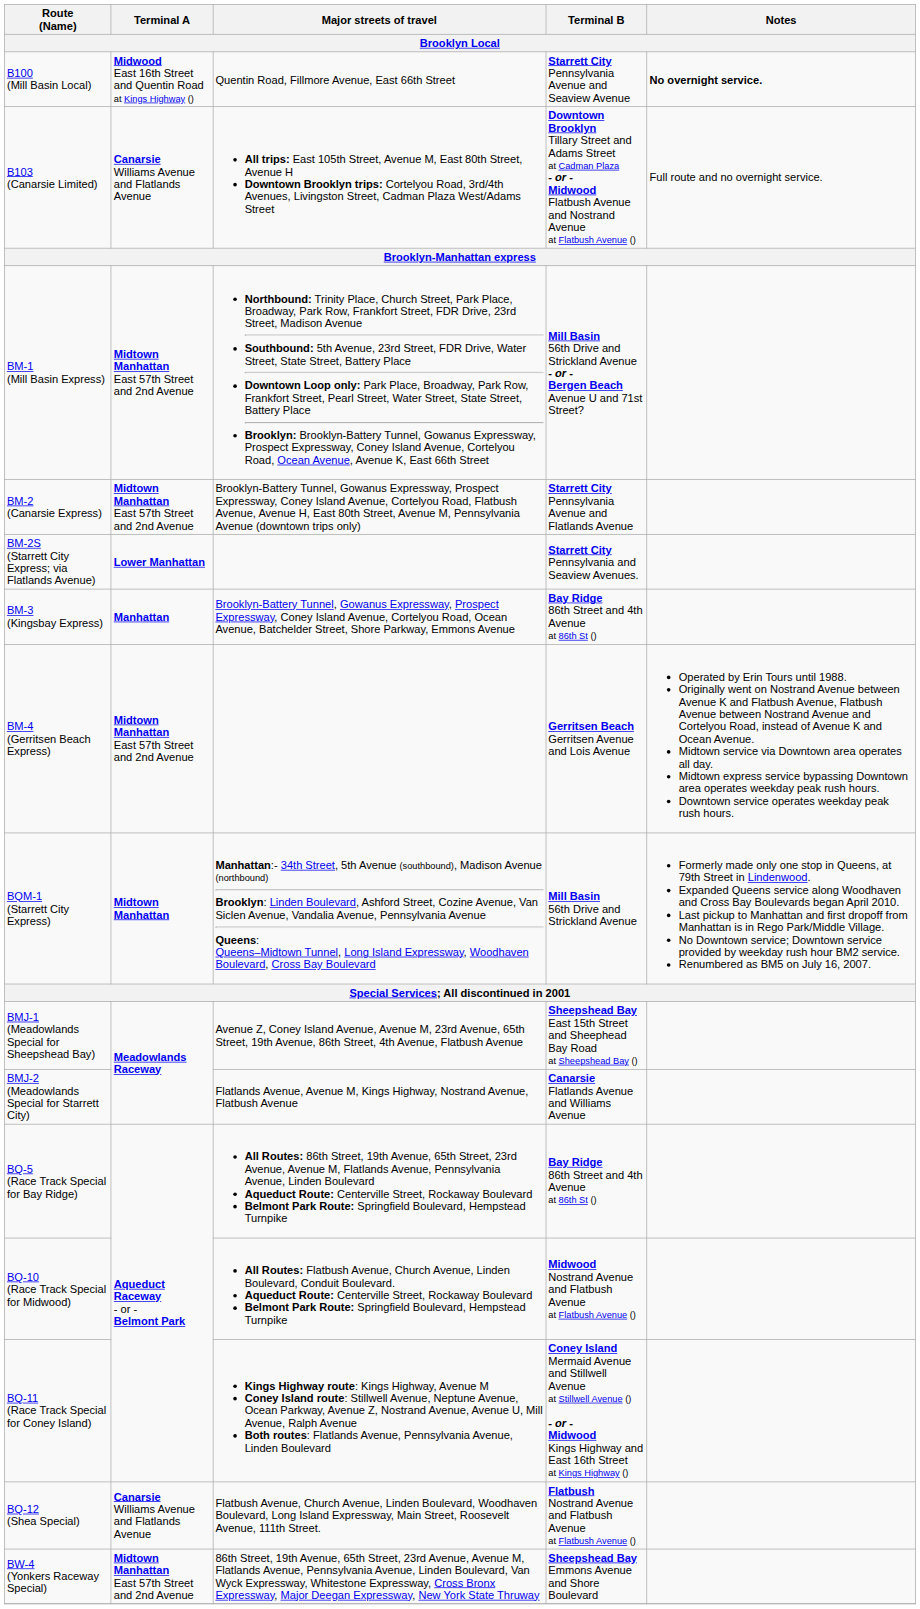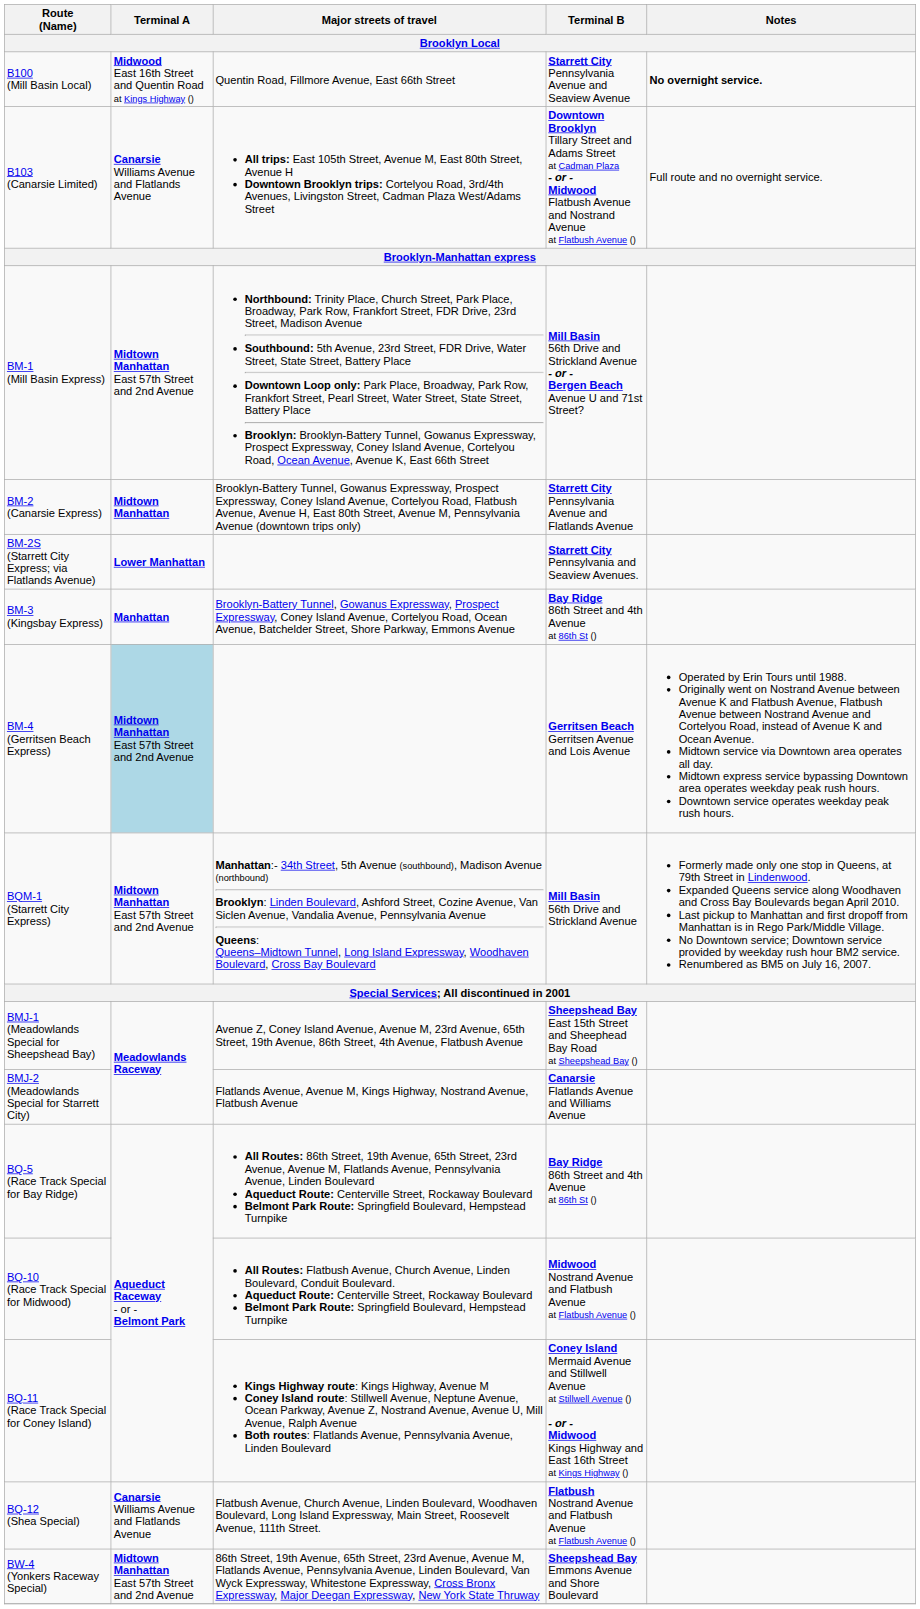 <table class="wikitable sortable"  style="font-size: 95%;" |>
 <tr>
 <th>Route<br>(Name)</th>
 <th>Terminal A</th>
 <th>Major streets of travel</th>
 <th>Terminal B</th>
 <th>Notes</th>
 </tr>
 <tr>
 <th colspan=5><a href='#'>Brooklyn Local</a></th>
 </tr>
 <tr>
 <td><a href='#'>B100</a><br>(Mill Basin Local)</td>
 <td><strong><a href='#'>Midwood</a></strong><br><div>East 16th Street and Quentin Road<br><small>at <a href='#'>Kings Highway</a> ()</small></div></td>
 <td>Quentin Road, Fillmore Avenue, East 66th Street</td>
 <td><strong><a href='#'>Starrett City</a></strong><br>Pennsylvania Avenue and Seaview Avenue</td>
 <td><strong>No overnight service.</strong></td>
 </tr>
 <tr>
 <td><a href='#'>B103</a><br>(Canarsie Limited)</td>
 <td><strong><a href='#'>Canarsie</a></strong><br>Williams Avenue and Flatlands Avenue</td>
 <td><br><ul><li><strong>All trips:</strong> East 105th Street, Avenue M, East 80th Street, Avenue H</li><li><strong>Downtown Brooklyn trips:</strong> Cortelyou Road, 3rd/4th Avenues, Livingston Street, Cadman Plaza West/Adams Street</li></ul></td>
 <td><strong><a href='#'>Downtown Brooklyn</a></strong><br><div>Tillary Street and Adams Street<br><small>at <a href='#'>Cadman Plaza</a></small></div><strong><em>- or -</em></strong><br><strong><a href='#'>Midwood</a></strong><br><div>Flatbush Avenue and Nostrand Avenue<br><small>at <a href='#'>Flatbush Avenue</a> ()</small></div></td>
 <td>Full route and no overnight service.</td>
 </tr>
 <tr>
 <th colspan=5><a href='#'>Brooklyn-Manhattan express</a></th>
 </tr>
 <tr>
 <td><a href='#'>BM-1</a><br>(Mill Basin Express)</td>
 <td><strong><a href='#'>Midtown Manhattan</a></strong><br>East 57th Street and 2nd Avenue</td>
 <td><br><ul><li><strong>Northbound:</strong> Trinity Place, Church Street, Park Place, Broadway, Park Row, Frankfort Street, FDR Drive, 23rd Street, Madison Avenue<hr></li><li><strong>Southbound:</strong> 5th Avenue, 23rd Street, FDR Drive, Water Street, State Street, Battery Place<hr></li><li><strong>Downtown Loop only:</strong> Park Place, Broadway, Park Row, Frankfort Street, Pearl Street, Water Street, State Street, Battery Place<hr></li><li><strong>Brooklyn:</strong> Brooklyn-Battery Tunnel, Gowanus Expressway, Prospect Expressway, Coney Island Avenue, Cortelyou Road, <a href='#'>Ocean Avenue</a>, Avenue K, East 66th Street</li></ul></td>
 <td><strong><a href='#'>Mill Basin</a></strong><br>56th Drive and Strickland Avenue<strong><em><br>- or -</em></strong><br><strong><a href='#'>Bergen Beach</a></strong><br>Avenue U and 71st Street?</td>
 <td></td>
 </tr>
 <tr>
 <td><a href='#'>BM-2</a><br>(Canarsie Express)</td>
-<td><strong><a href='#'>Midtown Manhattan</a></strong><br>East 57th Street and 2nd Avenue</td>
+<td><strong><a href='#'>Midtown Manhattan</a></strong></td>
 <td>Brooklyn-Battery Tunnel, Gowanus Expressway, Prospect Expressway, Coney Island Avenue, Cortelyou Road, Flatbush Avenue, Avenue H, East 80th Street, Avenue M, Pennsylvania Avenue (downtown trips only)</td>
 <td><strong><a href='#'>Starrett City</a></strong><br>Pennsylvania Avenue and Flatlands Avenue</td>
 <td></td>
 </tr>
 <tr>
 <td><a href='#'>BM-2S</a><br>(Starrett City Express; via Flatlands Avenue)</td>
 <td><strong><a href='#'>Lower Manhattan</a></strong></td>
 <td></td>
 <td><strong><a href='#'>Starrett City</a></strong><br>Pennsylvania and Seaview Avenues.</td>
 <td></td>
 </tr>
 <tr>
 <td><a href='#'>BM-3</a><br>(Kingsbay Express)</td>
 <td><strong><a href='#'>Manhattan</a></strong><br></td>
 <td><a href='#'>Brooklyn-Battery Tunnel</a>, <a href='#'>Gowanus Expressway</a>, <a href='#'>Prospect Expressway</a>, Coney Island Avenue, Cortelyou Road, Ocean Avenue, Batchelder Street, Shore Parkway, Emmons Avenue</td>
 <td><strong><a href='#'>Bay Ridge</a></strong><br>86th Street and 4th Avenue<br><small>at <a href='#'>86th St</a> ()</small></td>
 <td></td>
 </tr>
 <tr>
 <td><a href='#'>BM-4</a><br>(Gerritsen Beach Express)</td>
-<td><strong><a href='#'>Midtown Manhattan</a></strong><br>East 57th Street and 2nd Avenue</td>
+<td style="background: lightblue;"><strong><a href='#'>Midtown Manhattan</a></strong><br>East 57th Street and 2nd Avenue</td>
 <td></td>
 <td><strong><a href='#'>Gerritsen Beach</a></strong><br>Gerritsen Avenue and Lois Avenue</td>
 <td><br><ul><li>Operated by Erin Tours until 1988.</li><li>Originally went on Nostrand Avenue between Avenue K and Flatbush Avenue, Flatbush Avenue between Nostrand Avenue and Cortelyou Road, instead of Avenue K and Ocean Avenue.</li><li>Midtown service via Downtown area operates all day.</li><li>Midtown express service bypassing Downtown area operates weekday peak rush hours.</li><li>Downtown service operates weekday peak rush hours.</li></ul></td>
 </tr>
 <tr>
 <td><a href='#'>BQM-1</a><br>(Starrett City Express)</td>
-<td><strong><a href='#'>Midtown Manhattan</a></strong></td>
+<td><strong><a href='#'>Midtown Manhattan</a></strong><br>East 57th Street and 2nd Avenue</td>
 <td><br><strong>Manhattan</strong>:- <a href='#'>34th Street</a>, 5th Avenue <small>(southbound)</small>, Madison Avenue <small>(northbound)</small><hr><strong>Brooklyn</strong>: <a href='#'>Linden Boulevard</a>, Ashford Street, Cozine Avenue, Van Siclen Avenue, Vandalia Avenue, Pennsylvania Avenue<hr><strong>Queens</strong>:<br><a href='#'>Queens–Midtown Tunnel</a>, <a href='#'>Long Island Expressway</a>, <a href='#'>Woodhaven Boulevard</a>, <a href='#'>Cross Bay Boulevard</a></td>
 <td><strong><a href='#'>Mill Basin</a></strong><br>56th Drive and Strickland Avenue</td>
 <td><br><ul><li>Formerly made only one stop in Queens, at 79th Street in <a href='#'>Lindenwood</a>.</li><li>Expanded Queens service along Woodhaven and Cross Bay Boulevards began April 2010.</li><li>Last pickup to Manhattan and first dropoff from Manhattan is in Rego Park/Middle Village.</li><li>No Downtown service; Downtown service provided by weekday rush hour BM2 service.</li><li>Renumbered as BM5 on July 16, 2007.</li></ul></td>
 </tr>
 <tr>
 <th colspan=5><a href='#'>Special Services</a>;  All discontinued in 2001</th>
 </tr>
 <tr>
 <td><a href='#'>BMJ-1</a><br>(Meadowlands Special for Sheepshead Bay)</td>
 <td rowspan=2><strong><a href='#'>Meadowlands Raceway</a></strong></td>
 <td>Avenue Z, Coney Island Avenue, Avenue M, 23rd Avenue, 65th Street, 19th Avenue, 86th Street, 4th Avenue, Flatbush Avenue</td>
 <td><strong><a href='#'>Sheepshead Bay</a></strong><br>East 15th Street and Sheephead Bay Road<br><small>at <a href='#'>Sheepshead Bay</a> ()</small></td>
 <td></td>
 </tr>
 <tr>
 <td><a href='#'>BMJ-2</a><br>(Meadowlands Special for Starrett City)</td>
 <td>Flatlands Avenue, Avenue M, Kings Highway, Nostrand Avenue, Flatbush Avenue</td>
 <td><strong><a href='#'>Canarsie</a></strong><br>Flatlands Avenue and Williams Avenue</td>
 <td></td>
 </tr>
 <tr>
 <td><a href='#'>BQ-5</a><br>(Race Track Special for Bay Ridge)</td>
 <td rowspan=3><strong><a href='#'>Aqueduct Raceway</a></strong><br>- or -<br><strong><a href='#'>Belmont Park</a></strong><br></td>
 <td><br><ul><li><strong>All Routes:</strong> 86th Street, 19th Avenue, 65th Street, 23rd Avenue, Avenue M, Flatlands Avenue, Pennsylvania Avenue, Linden Boulevard</li><li><strong>Aqueduct Route:</strong> Centerville Street, Rockaway Boulevard</li><li><strong>Belmont Park Route:</strong> Springfield Boulevard, Hempstead Turnpike</li></ul></td>
 <td><strong><a href='#'>Bay Ridge</a></strong><br>86th Street and 4th Avenue<br><small>at <a href='#'>86th St</a> ()</small></td>
 <td></td>
 </tr>
 <tr>
 <td><a href='#'>BQ-10</a><br>(Race Track Special for Midwood)</td>
 <td><br><ul><li><strong>All Routes:</strong> Flatbush Avenue, Church Avenue, Linden Boulevard, Conduit Boulevard.</li><li><strong>Aqueduct Route:</strong> Centerville Street, Rockaway Boulevard</li><li><strong>Belmont Park Route:</strong> Springfield Boulevard, Hempstead Turnpike</li></ul></td>
 <td><strong><a href='#'>Midwood</a></strong><br>Nostrand Avenue and Flatbush Avenue<br><small>at <a href='#'>Flatbush Avenue</a> ()</small></td>
 <td></td>
 </tr>
 <tr>
 <td><a href='#'>BQ-11</a><br>(Race Track Special for Coney Island)</td>
 <td><br><ul><li><strong>Kings Highway route</strong>: Kings Highway, Avenue M</li><li><strong>Coney Island route</strong>: Stillwell Avenue, Neptune Avenue, Ocean Parkway, Avenue Z, Nostrand Avenue, Avenue U, Mill Avenue, Ralph Avenue</li><li><strong>Both routes</strong>: Flatlands Avenue, Pennsylvania Avenue, Linden Boulevard</li></ul></td>
 <td><strong><a href='#'>Coney Island</a></strong><br>Mermaid Avenue and Stillwell Avenue<br><small>at <a href='#'>Stillwell Avenue</a> ()</small><br><strong><em><br>- or -</em></strong><br><strong><a href='#'>Midwood</a></strong><br>Kings Highway and East 16th Street<br><small>at <a href='#'>Kings Highway</a> ()</small></td>
 <td></td>
 </tr>
 <tr>
 <td><a href='#'>BQ-12</a><br>(Shea Special)</td>
 <td><strong><a href='#'>Canarsie</a></strong><br>Williams Avenue and Flatlands Avenue</td>
 <td>Flatbush Avenue, Church Avenue, Linden Boulevard, Woodhaven Boulevard, Long Island Expressway, Main Street, Roosevelt Avenue, 111th Street.</td>
 <td><strong><a href='#'>Flatbush</a></strong><br>Nostrand Avenue and Flatbush Avenue<br><small>at <a href='#'>Flatbush Avenue</a> ()</small></td>
 <td></td>
 </tr>
 <tr>
 <td><a href='#'>BW-4</a><br>(Yonkers Raceway Special)</td>
 <td><strong><a href='#'>Midtown Manhattan</a></strong><br>East 57th Street and 2nd Avenue</td>
 <td>86th Street, 19th Avenue, 65th Street, 23rd Avenue, Avenue M, Flatlands Avenue, Pennsylvania Avenue, Linden Boulevard, Van Wyck Expressway, Whitestone Expressway, <a href='#'>Cross Bronx Expressway</a>, <a href='#'>Major Deegan Expressway</a>, <a href='#'>New York State Thruway</a></td>
 <td><strong><a href='#'>Sheepshead Bay</a></strong><br>Emmons Avenue and Shore Boulevard</td>
 <td></td>
 </tr>
 <tr>
 </tr>
 </table>
